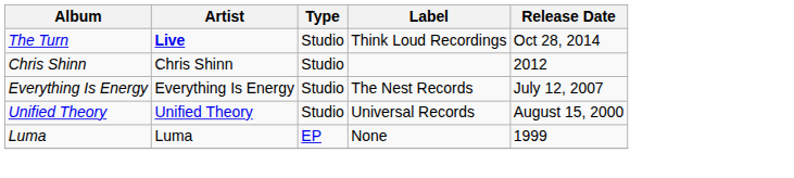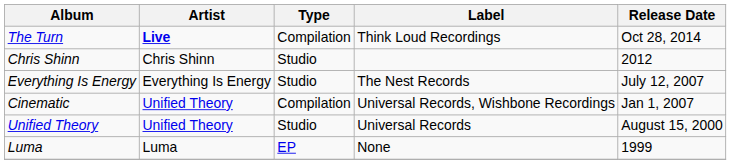 <table class="wikitable">
 <tr>
 <th>Album</th>
 <th>Artist</th>
 <th>Type</th>
 <th>Label</th>
 <th>Release Date</th>
 </tr>
 <tr>
 <td><em><a href='#'>The Turn</a></em></td>
 <td><strong><a href='#'>Live</a></strong></td>
-<td>Studio</td>
+<td>Compilation</td>
 <td>Think Loud Recordings</td>
 <td>Oct 28, 2014</td>
 </tr>
 <tr>
 <td><em>Chris Shinn</em></td>
 <td>Chris Shinn</td>
 <td>Studio</td>
 <td></td>
 <td>2012</td>
 </tr>
 <tr>
 <td><em>Everything Is Energy</em></td>
 <td>Everything Is Energy</td>
 <td>Studio</td>
 <td>The Nest Records</td>
 <td>July 12, 2007</td>
 </tr>
 <tr>
+<td><em>Cinematic</em></td>
+<td><a href='#'>Unified Theory</a></td>
+<td>Compilation</td>
+<td>Universal Records, Wishbone Recordings</td>
+<td>Jan 1, 2007</td>
+</tr>
+<tr>
 <td><em><a href='#'>Unified Theory</a></em></td>
 <td><a href='#'>Unified Theory</a></td>
 <td>Studio</td>
 <td>Universal Records</td>
 <td>August 15, 2000</td>
 </tr>
 <tr>
 <td><em>Luma</em></td>
 <td>Luma</td>
 <td><a href='#'>EP</a></td>
 <td>None</td>
 <td>1999</td>
 </tr>
 <tr>
 </tr>
 </table>
